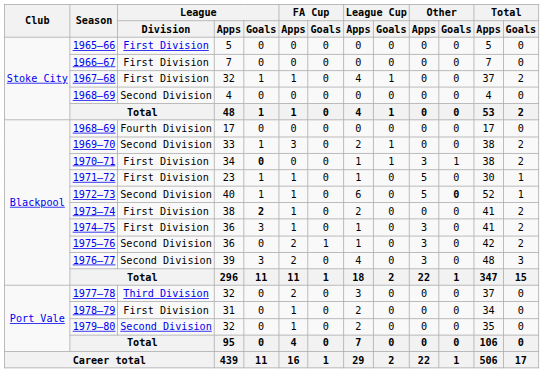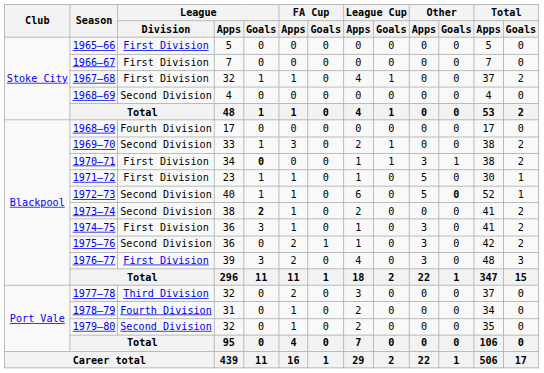 <table class="wikitable" style="text-align:center">
 <tr>
 <th rowspan="2">Club</th>
 <th rowspan="2">Season</th>
 <th colspan="3">League</th>
 <th colspan="2">FA Cup</th>
 <th colspan="2">League Cup</th>
 <th colspan="2">Other</th>
 <th colspan="2">Total</th>
 </tr>
 <tr>
 <th>Division</th>
 <th>Apps</th>
 <th>Goals</th>
 <th>Apps</th>
 <th>Goals</th>
 <th>Apps</th>
 <th>Goals</th>
 <th>Apps</th>
 <th>Goals</th>
 <th>Apps</th>
 <th>Goals</th>
 </tr>
 <tr>
 <td rowspan="5"><a href='#'>Stoke City</a></td>
 <td><a href='#'>1965–66</a></td>
 <td><a href='#'>First Division</a></td>
 <td>5</td>
 <td>0</td>
 <td>0</td>
 <td>0</td>
 <td>0</td>
 <td>0</td>
 <td>0</td>
 <td>0</td>
 <td>5</td>
 <td>0</td>
 </tr>
 <tr>
 <td><a href='#'>1966–67</a></td>
 <td>First Division</td>
 <td>7</td>
 <td>0</td>
 <td>0</td>
 <td>0</td>
 <td>0</td>
 <td>0</td>
 <td>0</td>
 <td>0</td>
 <td>7</td>
 <td>0</td>
 </tr>
 <tr>
 <td><a href='#'>1967–68</a></td>
 <td>First Division</td>
 <td>32</td>
 <td>1</td>
 <td>1</td>
 <td>0</td>
 <td>4</td>
 <td>1</td>
 <td>0</td>
 <td>0</td>
 <td>37</td>
 <td>2</td>
 </tr>
 <tr>
 <td><a href='#'>1968–69</a></td>
 <td>Second Division</td>
 <td>4</td>
 <td>0</td>
 <td>0</td>
 <td>0</td>
 <td>0</td>
 <td>0</td>
 <td>0</td>
 <td>0</td>
 <td>4</td>
 <td>0</td>
 </tr>
 <tr>
 <th colspan="2">Total</th>
 <th>48</th>
 <th>1</th>
 <th>1</th>
 <th>0</th>
 <th>4</th>
 <th>1</th>
 <th>0</th>
 <th>0</th>
 <th>53</th>
 <th>2</th>
 </tr>
 <tr>
 <td rowspan="10"><a href='#'>Blackpool</a></td>
 <td><a href='#'>1968–69</a></td>
 <td>Fourth Division</td>
 <td>17</td>
 <td>0</td>
 <td>0</td>
 <td>0</td>
 <td>0</td>
 <td>0</td>
 <td>0</td>
 <td>0</td>
 <td>17</td>
 <td>0</td>
 </tr>
 <tr>
 <td><a href='#'>1969–70</a></td>
 <td>Second Division</td>
 <td>33</td>
 <td>1</td>
 <td>3</td>
 <td>0</td>
 <td>2</td>
 <td>1</td>
 <td>0</td>
 <td>0</td>
 <td>38</td>
 <td>2</td>
 </tr>
 <tr>
 <td><a href='#'>1970–71</a></td>
 <td>First Division</td>
 <td>34</td>
 <td><strong>0</strong></td>
 <td>0</td>
 <td>0</td>
 <td>1</td>
 <td>1</td>
 <td>3</td>
 <td>1</td>
 <td>38</td>
 <td>2</td>
 </tr>
 <tr>
 <td><a href='#'>1971–72</a></td>
 <td>First Division</td>
 <td>23</td>
 <td>1</td>
 <td>1</td>
 <td>0</td>
 <td>1</td>
 <td>0</td>
 <td>5</td>
 <td>0</td>
 <td>30</td>
 <td>1</td>
 </tr>
 <tr>
 <td><a href='#'>1972–73</a></td>
 <td>Second Division</td>
 <td>40</td>
 <td>1</td>
 <td>1</td>
 <td>0</td>
 <td>6</td>
 <td>0</td>
 <td>5</td>
 <td><strong>0</strong></td>
 <td>52</td>
 <td>1</td>
 </tr>
 <tr>
 <td><a href='#'>1973–74</a></td>
-<td>First Division</td>
+<td>Second Division</td>
 <td>38</td>
 <td><strong>2</strong></td>
 <td>1</td>
 <td>0</td>
 <td>2</td>
 <td>0</td>
 <td>0</td>
 <td>0</td>
 <td>41</td>
 <td>2</td>
 </tr>
 <tr>
 <td><a href='#'>1974–75</a></td>
 <td>First Division</td>
 <td>36</td>
 <td>3</td>
 <td>1</td>
 <td>0</td>
 <td>1</td>
 <td>0</td>
 <td>3</td>
 <td>0</td>
 <td>41</td>
 <td>2</td>
 </tr>
 <tr>
 <td><a href='#'>1975–76</a></td>
 <td>Second Division</td>
 <td>36</td>
 <td>0</td>
 <td>2</td>
 <td>1</td>
 <td>1</td>
 <td>0</td>
 <td>3</td>
 <td>0</td>
 <td>42</td>
 <td>2</td>
 </tr>
 <tr>
 <td><a href='#'>1976–77</a></td>
-<td>Second Division</td>
+<td><a href='#'>First Division</a></td>
 <td>39</td>
 <td>3</td>
 <td>2</td>
 <td>0</td>
 <td>4</td>
 <td>0</td>
 <td>3</td>
 <td>0</td>
 <td>48</td>
 <td>3</td>
 </tr>
 <tr>
 <th colspan="2">Total</th>
 <th>296</th>
 <th>11</th>
 <th>11</th>
 <th>1</th>
 <th>18</th>
 <th>2</th>
 <th>22</th>
 <th>1</th>
 <th>347</th>
 <th>15</th>
 </tr>
 <tr>
 <td rowspan="4"><a href='#'>Port Vale</a></td>
 <td><a href='#'>1977–78</a></td>
 <td><a href='#'>Third Division</a></td>
 <td>32</td>
 <td>0</td>
 <td>2</td>
 <td>0</td>
 <td>3</td>
 <td>0</td>
 <td>0</td>
 <td>0</td>
 <td>37</td>
 <td>0</td>
 </tr>
 <tr>
 <td><a href='#'>1978–79</a></td>
-<td>First Division</td>
+<td><a href='#'>Fourth Division</a></td>
 <td>31</td>
 <td>0</td>
 <td>1</td>
 <td>0</td>
 <td>2</td>
 <td>0</td>
 <td>0</td>
 <td>0</td>
 <td>34</td>
 <td>0</td>
 </tr>
 <tr>
 <td><a href='#'>1979–80</a></td>
 <td><a href='#'>Second Division</a></td>
 <td>32</td>
 <td>0</td>
 <td>1</td>
 <td>0</td>
 <td>2</td>
 <td>0</td>
 <td>0</td>
 <td>0</td>
 <td>35</td>
 <td>0</td>
 </tr>
 <tr>
 <th colspan="2">Total</th>
 <th>95</th>
 <th>0</th>
 <th>4</th>
 <th>0</th>
 <th>7</th>
 <th>0</th>
 <th>0</th>
 <th>0</th>
 <th>106</th>
 <th>0</th>
 </tr>
 <tr>
 <th colspan="3">Career total</th>
 <th>439</th>
 <th>11</th>
 <th>16</th>
 <th>1</th>
 <th>29</th>
 <th>2</th>
 <th>22</th>
 <th>1</th>
 <th>506</th>
 <th>17</th>
 </tr>
 </table>
